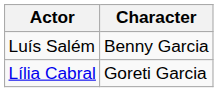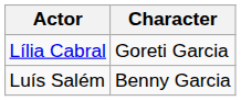 <table class="wikitable">
 <tr>
 <th>Actor</th>
 <th>Character</th>
 </tr>
 <tr>
+<td><a href='#'>Lília Cabral</a></td>
+<td>Goreti Garcia</td>
+</tr>
+<tr>
 <td>Luís Salém</td>
 <td>Benny Garcia</td>
 </tr>
-<tr>
-<td><a href='#'>Lília Cabral</a></td>
-<td>Goreti Garcia</td>
-</tr>
 </table>
